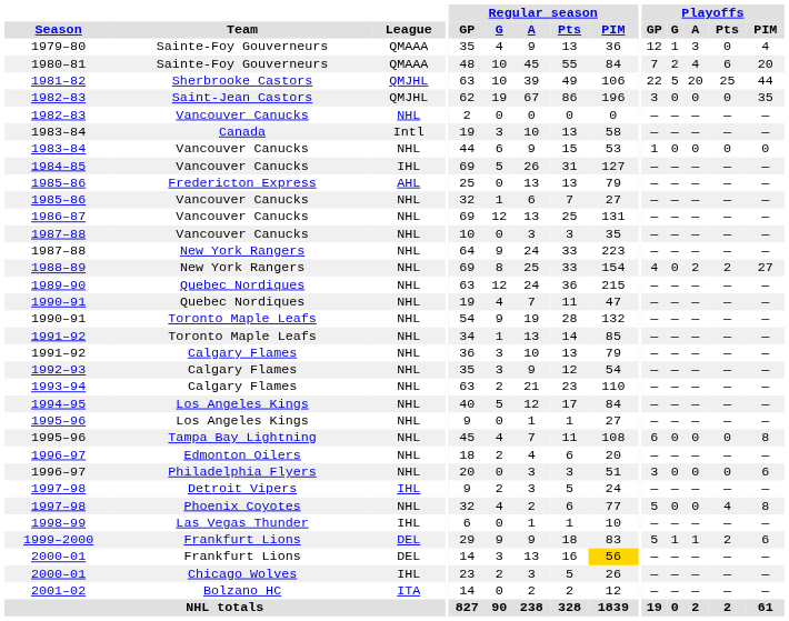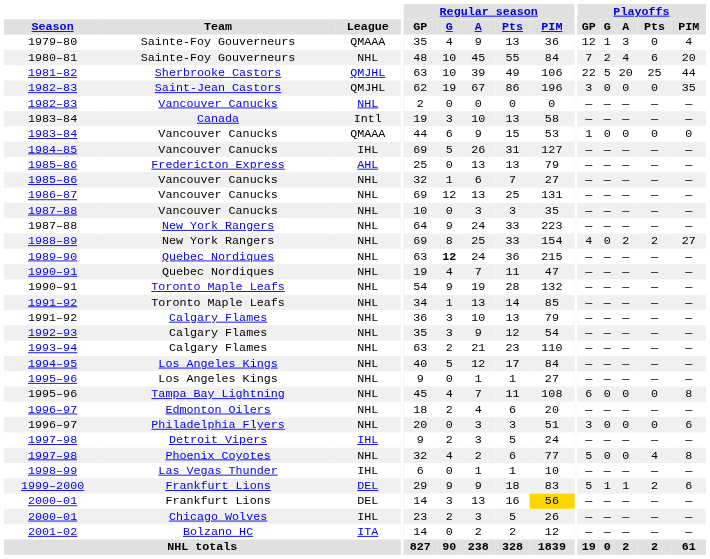 <table border="0" cellpadding="1" cellspacing="0" style="text-align:center; width:60em">
 <tr bgcolor="#e0e0e0">
 <th colspan="3" bgcolor="#ffffff"></th>
 <th rowspan="99" bgcolor="#ffffff"></th>
 <th colspan="5"><a href='#'>Regular season</a></th>
 <th rowspan="99" bgcolor="#ffffff"></th>
 <th colspan="5"><a href='#'>Playoffs</a></th>
 </tr>
 <tr bgcolor="#e0e0e0">
 <th><a href='#'>Season</a></th>
 <th>Team</th>
 <th>League</th>
 <th>GP</th>
 <th><a href='#'>G</a></th>
 <th><a href='#'>A</a></th>
 <th><a href='#'>Pts</a></th>
 <th><a href='#'>PIM</a></th>
 <th>GP</th>
 <th>G</th>
 <th>A</th>
 <th>Pts</th>
 <th>PIM</th>
 </tr>
 <tr>
 <td>1979–80</td>
 <td>Sainte-Foy Gouverneurs</td>
 <td>QMAAA</td>
 <td>35</td>
 <td>4</td>
 <td>9</td>
 <td>13</td>
 <td>36</td>
 <td>12</td>
 <td>1</td>
 <td>3</td>
 <td>0</td>
 <td>4</td>
 </tr>
 <tr bgcolor="#f0f0f0">
 <td>1980–81</td>
 <td>Sainte-Foy Gouverneurs</td>
-<td>QMAAA</td>
+<td>NHL</td>
 <td>48</td>
 <td>10</td>
 <td>45</td>
 <td>55</td>
 <td>84</td>
 <td>7</td>
 <td>2</td>
 <td>4</td>
 <td>6</td>
 <td>20</td>
 </tr>
 <tr>
 <td><a href='#'>1981–82</a></td>
 <td><a href='#'>Sherbrooke Castors</a></td>
 <td><a href='#'>QMJHL</a></td>
 <td>63</td>
 <td>10</td>
 <td>39</td>
 <td>49</td>
 <td>106</td>
 <td>22</td>
 <td>5</td>
 <td>20</td>
 <td>25</td>
 <td>44</td>
 </tr>
 <tr bgcolor="#f0f0f0">
 <td><a href='#'>1982–83</a></td>
 <td><a href='#'>Saint-Jean Castors</a></td>
 <td>QMJHL</td>
 <td>62</td>
 <td>19</td>
 <td>67</td>
 <td>86</td>
 <td>196</td>
 <td>3</td>
 <td>0</td>
 <td>0</td>
 <td>0</td>
 <td>35</td>
 </tr>
 <tr>
 <td><a href='#'>1982–83</a></td>
 <td><a href='#'>Vancouver Canucks</a></td>
 <td><a href='#'>NHL</a></td>
 <td>2</td>
 <td>0</td>
 <td>0</td>
 <td>0</td>
 <td>0</td>
 <td>—</td>
 <td>—</td>
 <td>—</td>
 <td>—</td>
 <td>—</td>
 </tr>
 <tr bgcolor="#f0f0f0">
 <td>1983–84</td>
 <td><a href='#'>Canada</a></td>
 <td>Intl</td>
 <td>19</td>
 <td>3</td>
 <td>10</td>
 <td>13</td>
 <td>58</td>
 <td>—</td>
 <td>—</td>
 <td>—</td>
 <td>—</td>
 <td>—</td>
 </tr>
 <tr>
 <td><a href='#'>1983–84</a></td>
 <td>Vancouver Canucks</td>
-<td>NHL</td>
+<td>QMAAA</td>
 <td>44</td>
 <td>6</td>
 <td>9</td>
 <td>15</td>
 <td>53</td>
 <td>1</td>
 <td>0</td>
 <td>0</td>
 <td>0</td>
 <td>0</td>
 </tr>
 <tr bgcolor="#f0f0f0">
 <td><a href='#'>1984–85</a></td>
 <td>Vancouver Canucks</td>
 <td>IHL</td>
 <td>69</td>
 <td>5</td>
 <td>26</td>
 <td>31</td>
 <td>127</td>
 <td>—</td>
 <td>—</td>
 <td>—</td>
 <td>—</td>
 <td>—</td>
 </tr>
 <tr>
 <td><a href='#'>1985–86</a></td>
 <td><a href='#'>Fredericton Express</a></td>
 <td><a href='#'>AHL</a></td>
 <td>25</td>
 <td>0</td>
 <td>13</td>
 <td>13</td>
 <td>79</td>
 <td>—</td>
 <td>—</td>
 <td>—</td>
 <td>—</td>
 <td>—</td>
 </tr>
 <tr bgcolor="#f0f0f0">
 <td><a href='#'>1985–86</a></td>
 <td>Vancouver Canucks</td>
 <td>NHL</td>
 <td>32</td>
 <td>1</td>
 <td>6</td>
 <td>7</td>
 <td>27</td>
 <td>—</td>
 <td>—</td>
 <td>—</td>
 <td>—</td>
 <td>—</td>
 </tr>
 <tr>
 <td><a href='#'>1986–87</a></td>
 <td>Vancouver Canucks</td>
 <td>NHL</td>
 <td>69</td>
 <td>12</td>
 <td>13</td>
 <td>25</td>
 <td>131</td>
 <td>—</td>
 <td>—</td>
 <td>—</td>
 <td>—</td>
 <td>—</td>
 </tr>
 <tr bgcolor="#f0f0f0">
 <td><a href='#'>1987–88</a></td>
 <td>Vancouver Canucks</td>
 <td>NHL</td>
 <td>10</td>
 <td>0</td>
 <td>3</td>
 <td>3</td>
 <td>35</td>
 <td>—</td>
 <td>—</td>
 <td>—</td>
 <td>—</td>
 <td>—</td>
 </tr>
 <tr>
 <td>1987–88</td>
 <td><a href='#'>New York Rangers</a></td>
 <td>NHL</td>
 <td>64</td>
 <td>9</td>
 <td>24</td>
 <td>33</td>
 <td>223</td>
 <td>—</td>
 <td>—</td>
 <td>—</td>
 <td>—</td>
 <td>—</td>
 </tr>
 <tr bgcolor="#f0f0f0">
 <td><a href='#'>1988–89</a></td>
 <td>New York Rangers</td>
 <td>NHL</td>
 <td>69</td>
 <td>8</td>
 <td>25</td>
 <td>33</td>
 <td>154</td>
 <td>4</td>
 <td>0</td>
 <td>2</td>
 <td>2</td>
 <td>27</td>
 </tr>
 <tr>
 <td><a href='#'>1989–90</a></td>
 <td><a href='#'>Quebec Nordiques</a></td>
 <td>NHL</td>
 <td>63</td>
-<td>12</td>
+<td><strong>12</strong></td>
 <td>24</td>
 <td>36</td>
 <td>215</td>
 <td>—</td>
 <td>—</td>
 <td>—</td>
 <td>—</td>
 <td>—</td>
 </tr>
 <tr bgcolor="#f0f0f0">
 <td><a href='#'>1990–91</a></td>
 <td>Quebec Nordiques</td>
 <td>NHL</td>
 <td>19</td>
 <td>4</td>
 <td>7</td>
 <td>11</td>
 <td>47</td>
 <td>—</td>
 <td>—</td>
 <td>—</td>
 <td>—</td>
 <td>—</td>
 </tr>
 <tr>
 <td>1990–91</td>
 <td><a href='#'>Toronto Maple Leafs</a></td>
 <td>NHL</td>
 <td>54</td>
 <td>9</td>
 <td>19</td>
 <td>28</td>
 <td>132</td>
 <td>—</td>
 <td>—</td>
 <td>—</td>
 <td>—</td>
 <td>—</td>
 </tr>
 <tr bgcolor="#f0f0f0">
 <td><a href='#'>1991–92</a></td>
 <td>Toronto Maple Leafs</td>
 <td>NHL</td>
 <td>34</td>
 <td>1</td>
 <td>13</td>
 <td>14</td>
 <td>85</td>
 <td>—</td>
 <td>—</td>
 <td>—</td>
 <td>—</td>
 <td>—</td>
 </tr>
 <tr>
 <td>1991–92</td>
 <td><a href='#'>Calgary Flames</a></td>
 <td>NHL</td>
 <td>36</td>
 <td>3</td>
 <td>10</td>
 <td>13</td>
 <td>79</td>
 <td>—</td>
 <td>—</td>
 <td>—</td>
 <td>—</td>
 <td>—</td>
 </tr>
 <tr bgcolor="#f0f0f0">
 <td><a href='#'>1992–93</a></td>
 <td>Calgary Flames</td>
 <td>NHL</td>
 <td>35</td>
 <td>3</td>
 <td>9</td>
 <td>12</td>
 <td>54</td>
 <td>—</td>
 <td>—</td>
 <td>—</td>
 <td>—</td>
 <td>—</td>
 </tr>
 <tr>
 <td><a href='#'>1993–94</a></td>
 <td>Calgary Flames</td>
 <td>NHL</td>
 <td>63</td>
 <td>2</td>
 <td>21</td>
 <td>23</td>
 <td>110</td>
 <td>—</td>
 <td>—</td>
 <td>—</td>
 <td>—</td>
 <td>—</td>
 </tr>
 <tr bgcolor="#f0f0f0">
 <td><a href='#'>1994–95</a></td>
 <td><a href='#'>Los Angeles Kings</a></td>
 <td>NHL</td>
 <td>40</td>
 <td>5</td>
 <td>12</td>
 <td>17</td>
 <td>84</td>
 <td>—</td>
 <td>—</td>
 <td>—</td>
 <td>—</td>
 <td>—</td>
 </tr>
 <tr>
 <td><a href='#'>1995–96</a></td>
 <td>Los Angeles Kings</td>
 <td>NHL</td>
 <td>9</td>
 <td>0</td>
 <td>1</td>
 <td>1</td>
 <td>27</td>
 <td>—</td>
 <td>—</td>
 <td>—</td>
 <td>—</td>
 <td>—</td>
 </tr>
 <tr bgcolor="#f0f0f0">
 <td>1995–96</td>
 <td><a href='#'>Tampa Bay Lightning</a></td>
 <td>NHL</td>
 <td>45</td>
 <td>4</td>
 <td>7</td>
 <td>11</td>
 <td>108</td>
 <td>6</td>
 <td>0</td>
 <td>0</td>
 <td>0</td>
 <td>8</td>
 </tr>
 <tr>
 <td><a href='#'>1996–97</a></td>
 <td><a href='#'>Edmonton Oilers</a></td>
 <td>NHL</td>
 <td>18</td>
 <td>2</td>
 <td>4</td>
 <td>6</td>
 <td>20</td>
 <td>—</td>
 <td>—</td>
 <td>—</td>
 <td>—</td>
 <td>—</td>
 </tr>
 <tr bgcolor="#f0f0f0">
 <td>1996–97</td>
 <td><a href='#'>Philadelphia Flyers</a></td>
 <td>NHL</td>
 <td>20</td>
 <td>0</td>
 <td>3</td>
 <td>3</td>
 <td>51</td>
 <td>3</td>
 <td>0</td>
 <td>0</td>
 <td>0</td>
 <td>6</td>
 </tr>
 <tr>
 <td><a href='#'>1997–98</a></td>
 <td><a href='#'>Detroit Vipers</a></td>
 <td><a href='#'>IHL</a></td>
 <td>9</td>
 <td>2</td>
 <td>3</td>
 <td>5</td>
 <td>24</td>
 <td>—</td>
 <td>—</td>
 <td>—</td>
 <td>—</td>
 <td>—</td>
 </tr>
 <tr bgcolor="#f0f0f0">
 <td><a href='#'>1997–98</a></td>
 <td><a href='#'>Phoenix Coyotes</a></td>
 <td>NHL</td>
 <td>32</td>
 <td>4</td>
 <td>2</td>
 <td>6</td>
 <td>77</td>
 <td>5</td>
 <td>0</td>
 <td>0</td>
 <td>4</td>
 <td>8</td>
 </tr>
 <tr>
 <td><a href='#'>1998–99</a></td>
 <td><a href='#'>Las Vegas Thunder</a></td>
 <td>IHL</td>
 <td>6</td>
 <td>0</td>
 <td>1</td>
 <td>1</td>
 <td>10</td>
 <td>—</td>
 <td>—</td>
 <td>—</td>
 <td>—</td>
 <td>—</td>
 </tr>
 <tr bgcolor="#f0f0f0">
 <td><a href='#'>1999–2000</a></td>
 <td><a href='#'>Frankfurt Lions</a></td>
 <td><a href='#'>DEL</a></td>
 <td>29</td>
 <td>9</td>
 <td>9</td>
 <td>18</td>
 <td>83</td>
 <td>5</td>
 <td>1</td>
 <td>1</td>
 <td>2</td>
 <td>6</td>
 </tr>
 <tr>
 <td><a href='#'>2000–01</a></td>
 <td>Frankfurt Lions</td>
 <td>DEL</td>
 <td>14</td>
 <td>3</td>
 <td>13</td>
 <td>16</td>
 <td style="background: gold;">56</td>
 <td>—</td>
 <td>—</td>
 <td>—</td>
 <td>—</td>
 <td>—</td>
 </tr>
 <tr bgcolor="#f0f0f0">
 <td><a href='#'>2000–01</a></td>
 <td><a href='#'>Chicago Wolves</a></td>
 <td>IHL</td>
 <td>23</td>
 <td>2</td>
 <td>3</td>
 <td>5</td>
 <td>26</td>
 <td>—</td>
 <td>—</td>
 <td>—</td>
 <td>—</td>
 <td>—</td>
 </tr>
 <tr>
 <td><a href='#'>2001–02</a></td>
 <td><a href='#'>Bolzano HC</a></td>
 <td><a href='#'>ITA</a></td>
 <td>14</td>
 <td>0</td>
 <td>2</td>
 <td>2</td>
 <td>12</td>
 <td>—</td>
 <td>—</td>
 <td>—</td>
 <td>—</td>
 <td>—</td>
 </tr>
 <tr bgcolor="#e0e0e0">
 <th colspan="3">NHL totals</th>
 <th>827</th>
 <th>90</th>
 <th>238</th>
 <th>328</th>
 <th>1839</th>
 <th>19</th>
 <th>0</th>
 <th>2</th>
 <th>2</th>
 <th>61</th>
 </tr>
 </table>
